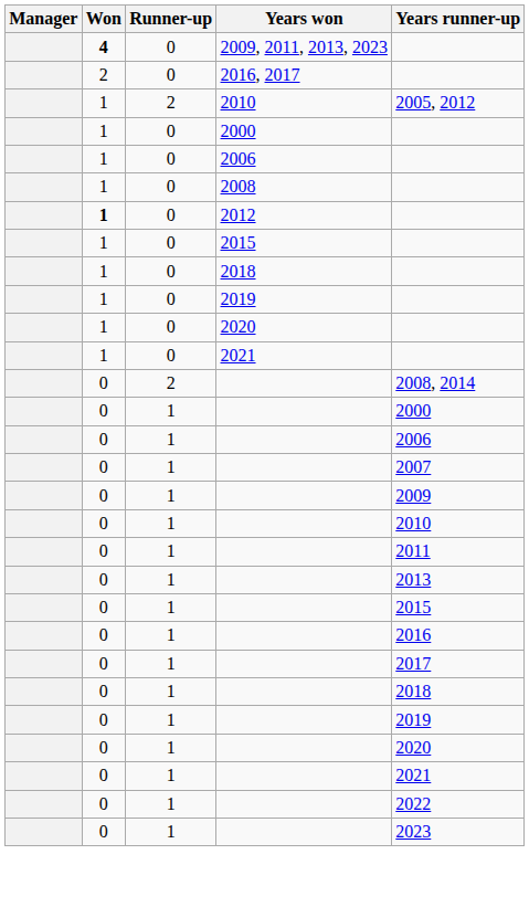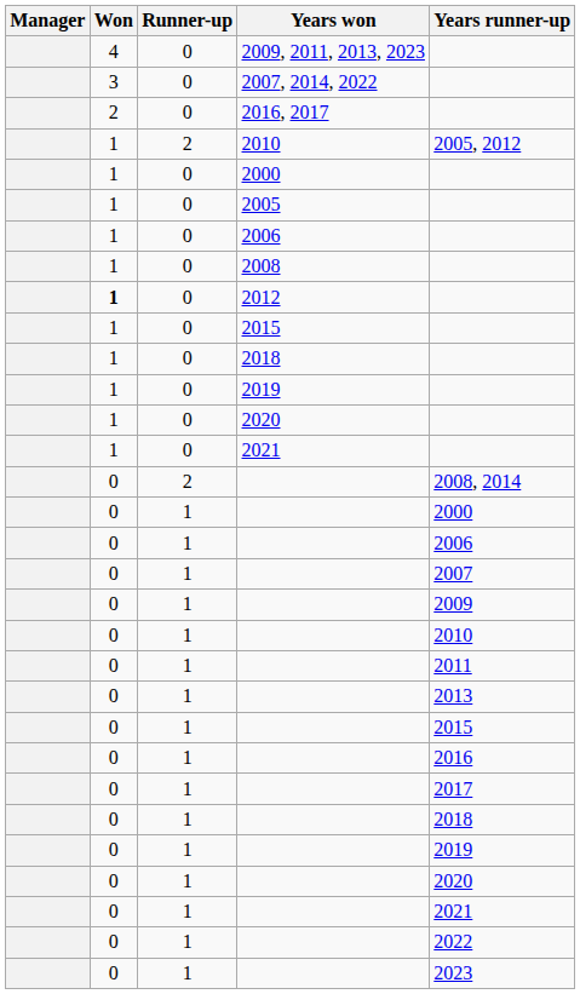 <table class="wikitable plainrowheaders sortable">
 <tr>
 <th scope="col">Manager</th>
 <th scope="col">Won</th>
 <th scope="col">Runner-up</th>
 <th scope="col" class="unsortable">Years won</th>
 <th scope="col" class="unsortable">Years runner-up</th>
 </tr>
 <tr>
 <th scope="row"> </th>
-<td align="center"><strong>4</strong></td>
+<td align="center">4</td>
 <td align="center">0</td>
 <td><a href='#'>2009</a>, <a href='#'>2011</a>, <a href='#'>2013</a>, <a href='#'>2023</a></td>
+<td align="center"></td>
+</tr>
+<tr>
+<th scope="row"> </th>
+<td align="center">3</td>
+<td align="center">0</td>
+<td><a href='#'>2007</a>, <a href='#'>2014</a>, <a href='#'>2022</a></td>
 <td align="center"></td>
 </tr>
 <tr>
 <th scope="row"> </th>
 <td align="center">2</td>
 <td align="center">0</td>
 <td><a href='#'>2016</a>, <a href='#'>2017</a></td>
 <td align="center"></td>
 </tr>
 <tr>
 <th scope="row"> </th>
 <td align="center">1</td>
 <td align="center">2</td>
 <td><a href='#'>2010</a></td>
 <td><a href='#'>2005</a>, <a href='#'>2012</a></td>
 </tr>
 <tr>
 <th scope="row"> </th>
 <td align="center">1</td>
 <td align="center">0</td>
 <td><a href='#'>2000</a></td>
+<td align="center"></td>
+</tr>
+<tr>
+<th scope="row"> </th>
+<td align="center">1</td>
+<td align="center">0</td>
+<td><a href='#'>2005</a></td>
 <td align="center"></td>
 </tr>
 <tr>
 <th scope="row"> </th>
 <td align="center">1</td>
 <td align="center">0</td>
 <td><a href='#'>2006</a></td>
 <td align="center"></td>
 </tr>
 <tr>
 <th scope="row"> </th>
 <td align="center">1</td>
 <td align="center">0</td>
 <td><a href='#'>2008</a></td>
 <td align="center"></td>
 </tr>
 <tr>
 <th scope="row"> </th>
 <td align="center"><strong>1</strong></td>
 <td align="center">0</td>
 <td><a href='#'>2012</a></td>
 <td align="center"></td>
 </tr>
 <tr>
 <th scope="row"> </th>
 <td align="center">1</td>
 <td align="center">0</td>
 <td><a href='#'>2015</a></td>
 <td align="center"></td>
 </tr>
 <tr>
 <th scope="row"> </th>
 <td align="center">1</td>
 <td align="center">0</td>
 <td><a href='#'>2018</a></td>
 <td align="center"></td>
 </tr>
 <tr>
 <th scope="row"> </th>
 <td align="center">1</td>
 <td align="center">0</td>
 <td><a href='#'>2019</a></td>
 <td align="center"></td>
 </tr>
 <tr>
 <th scope="row"> </th>
 <td align="center">1</td>
 <td align="center">0</td>
 <td><a href='#'>2020</a></td>
 <td align="center"></td>
 </tr>
 <tr>
 <th scope="row"> </th>
 <td align="center">1</td>
 <td align="center">0</td>
 <td><a href='#'>2021</a></td>
 <td align="center"></td>
 </tr>
 <tr>
 <th scope="row"> </th>
 <td align="center">0</td>
 <td align="center">2</td>
 <td align="center"></td>
 <td><a href='#'>2008</a>, <a href='#'>2014</a></td>
 </tr>
 <tr>
 <th scope="row"> </th>
 <td align="center">0</td>
 <td align="center">1</td>
 <td align="center"></td>
 <td><a href='#'>2000</a></td>
 </tr>
 <tr>
 <th scope="row"> </th>
 <td align="center">0</td>
 <td align="center">1</td>
 <td align="center"></td>
 <td><a href='#'>2006</a></td>
 </tr>
 <tr>
 <th scope="row"> </th>
 <td align="center">0</td>
 <td align="center">1</td>
 <td align="center"></td>
 <td><a href='#'>2007</a></td>
 </tr>
 <tr>
 <th scope="row"> </th>
 <td align="center">0</td>
 <td align="center">1</td>
 <td align="center"></td>
 <td><a href='#'>2009</a></td>
 </tr>
 <tr>
 <th scope="row"> </th>
 <td align="center">0</td>
 <td align="center">1</td>
 <td align="center"></td>
 <td><a href='#'>2010</a></td>
 </tr>
 <tr>
 <th scope="row"> </th>
 <td align="center">0</td>
 <td align="center">1</td>
 <td align="center"></td>
 <td><a href='#'>2011</a></td>
 </tr>
 <tr>
 <th scope="row"> </th>
 <td align="center">0</td>
 <td align="center">1</td>
 <td align="center"></td>
 <td><a href='#'>2013</a></td>
 </tr>
 <tr>
 <th scope="row"> </th>
 <td align="center">0</td>
 <td align="center">1</td>
 <td align="center"></td>
 <td><a href='#'>2015</a></td>
 </tr>
 <tr>
 <th scope="row"> </th>
 <td align="center">0</td>
 <td align="center">1</td>
 <td align="center"></td>
 <td><a href='#'>2016</a></td>
 </tr>
 <tr>
 <th scope="row"> </th>
 <td align="center">0</td>
 <td align="center">1</td>
 <td align="center"></td>
 <td><a href='#'>2017</a></td>
 </tr>
 <tr>
 <th scope="row"> </th>
 <td align="center">0</td>
 <td align="center">1</td>
 <td align="center"></td>
 <td><a href='#'>2018</a></td>
 </tr>
 <tr>
 <th scope="row"> </th>
 <td align="center">0</td>
 <td align="center">1</td>
 <td align="center"></td>
 <td><a href='#'>2019</a></td>
 </tr>
 <tr>
 <th scope="row"> </th>
 <td align="center">0</td>
 <td align="center">1</td>
 <td align="center"></td>
 <td><a href='#'>2020</a></td>
 </tr>
 <tr>
 <th scope="row"> </th>
 <td align="center">0</td>
 <td align="center">1</td>
 <td align="center"></td>
 <td><a href='#'>2021</a></td>
 </tr>
 <tr>
 <th scope="row"> </th>
 <td align="center">0</td>
 <td align="center">1</td>
 <td align="center"></td>
 <td><a href='#'>2022</a></td>
 </tr>
 <tr>
 <th scope="row"> </th>
 <td align="center">0</td>
 <td align="center">1</td>
 <td align="center"></td>
 <td><a href='#'>2023</a></td>
 </tr>
 </table>
